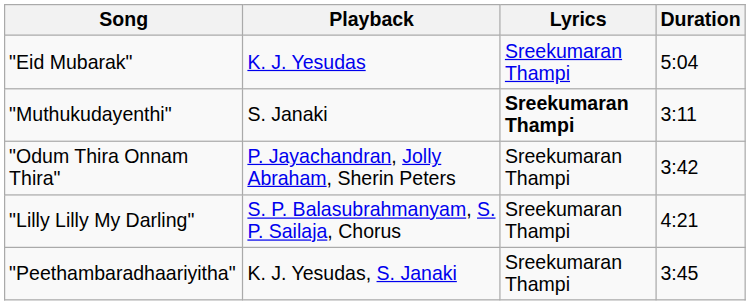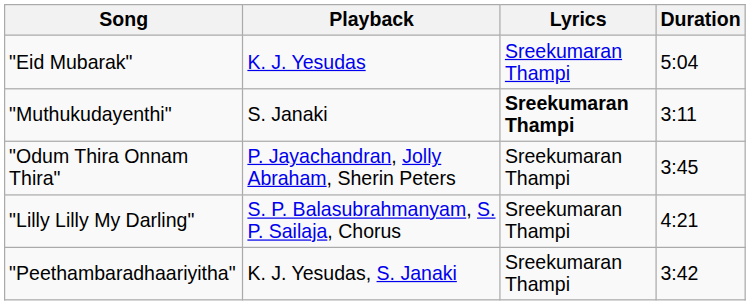 <table class="wikitable" border="1">
 <tr>
 <th>Song</th>
 <th>Playback</th>
 <th>Lyrics</th>
 <th>Duration</th>
 </tr>
 <tr>
 <td>"Eid Mubarak"</td>
 <td><a href='#'>K. J. Yesudas</a></td>
 <td><a href='#'>Sreekumaran Thampi</a></td>
 <td>5:04</td>
 </tr>
 <tr>
 <td>"Muthukudayenthi"</td>
 <td>S. Janaki</td>
 <td><strong>Sreekumaran Thampi</strong></td>
 <td>3:11</td>
 </tr>
 <tr>
 <td>"Odum Thira Onnam Thira"</td>
 <td><a href='#'>P. Jayachandran</a>, <a href='#'>Jolly Abraham</a>, Sherin Peters</td>
 <td>Sreekumaran Thampi</td>
-<td>3:42</td>
+<td>3:45</td>
 </tr>
 <tr>
 <td>"Lilly Lilly My Darling"</td>
 <td><a href='#'>S. P. Balasubrahmanyam</a>, <a href='#'>S. P. Sailaja</a>, Chorus</td>
 <td>Sreekumaran Thampi</td>
 <td>4:21</td>
 </tr>
 <tr>
 <td>"Peethambaradhaariyitha"</td>
 <td>K. J. Yesudas, <a href='#'>S. Janaki</a></td>
 <td>Sreekumaran Thampi</td>
-<td>3:45</td>
+<td>3:42</td>
 </tr>
 </table>
